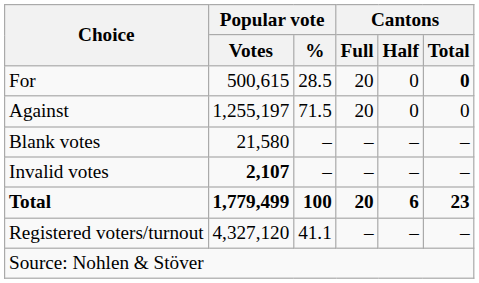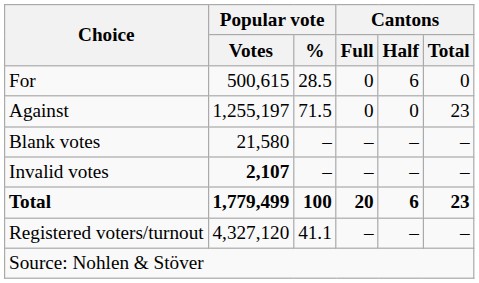 <table class=wikitable style=text-align:right>
 <tr>
 <th rowspan=2>Choice</th>
 <th colspan=2>Popular vote</th>
 <th colspan=3>Cantons</th>
 </tr>
 <tr>
 <th>Votes</th>
 <th>%</th>
 <th>Full</th>
 <th>Half</th>
 <th>Total</th>
 </tr>
 <tr>
 <td align=left>For</td>
 <td>500,615</td>
 <td>28.5</td>
-<td>20</td>
 <td>0</td>
-<td><strong>0</strong></td>
+<td>6</td>
+<td>0</td>
 </tr>
 <tr>
 <td align=left>Against</td>
 <td>1,255,197</td>
 <td>71.5</td>
-<td>20</td>
 <td>0</td>
 <td>0</td>
+<td>23</td>
 </tr>
 <tr>
 <td align=left>Blank votes</td>
 <td>21,580</td>
 <td>–</td>
 <td>–</td>
 <td>–</td>
 <td>–</td>
 </tr>
 <tr>
 <td align=left>Invalid votes</td>
 <td><strong>2,107</strong></td>
 <td>–</td>
 <td>–</td>
 <td>–</td>
 <td>–</td>
 </tr>
 <tr>
 <td align=left><strong>Total</strong></td>
 <td><strong>1,779,499</strong></td>
 <td><strong>100</strong></td>
 <td><strong>20</strong></td>
 <td><strong>6</strong></td>
 <td><strong>23</strong></td>
 </tr>
 <tr>
 <td align=left>Registered voters/turnout</td>
 <td>4,327,120</td>
 <td>41.1</td>
 <td>–</td>
 <td>–</td>
 <td>–</td>
 </tr>
 <tr>
 <td align=left colspan=11>Source: Nohlen & Stöver</td>
 </tr>
 </table>
